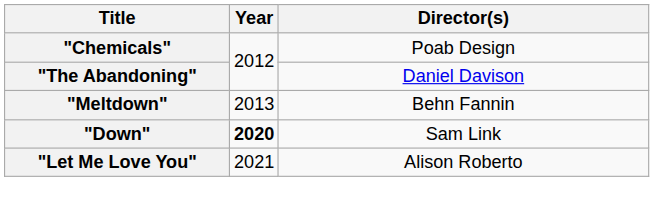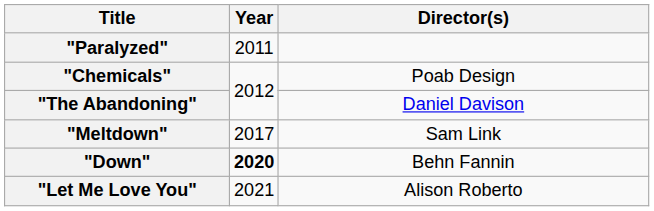 <table class="wikitable plainrowheaders" style="text-align:center;">
 <tr>
 <th scope="col" style="width:12em;">Title</th>
 <th scope="col" style="width:2em;">Year</th>
 <th scope="col" style="width:20em;">Director(s)</th>
+</tr>
+<tr>
+<th scope="row">"Paralyzed"</th>
+<td>2011</td>
+<td></td>
 </tr>
 <tr>
 <th scope="row">"Chemicals"</th>
 <td rowspan="2">2012</td>
 <td>Poab Design</td>
 </tr>
 <tr>
 <th scope="row">"The Abandoning"</th>
 <td><a href='#'>Daniel Davison</a></td>
 </tr>
 <tr>
 <th scope="row">"Meltdown"</th>
-<td>2013</td>
-<td>Behn Fannin</td>
+<td>2017</td>
+<td>Sam Link</td>
 </tr>
 <tr>
 <th scope="row">"Down"</th>
 <td><strong>2020</strong></td>
-<td>Sam Link</td>
+<td>Behn Fannin</td>
 </tr>
 <tr>
 <th scope="row">"Let Me Love You"</th>
 <td>2021</td>
 <td>Alison Roberto</td>
 </tr>
 </table>
